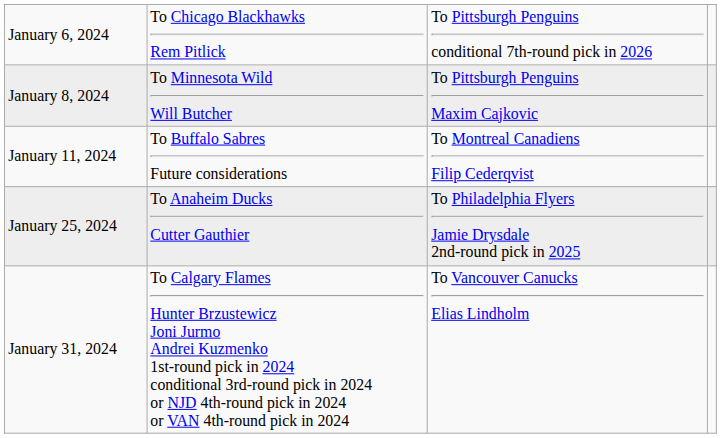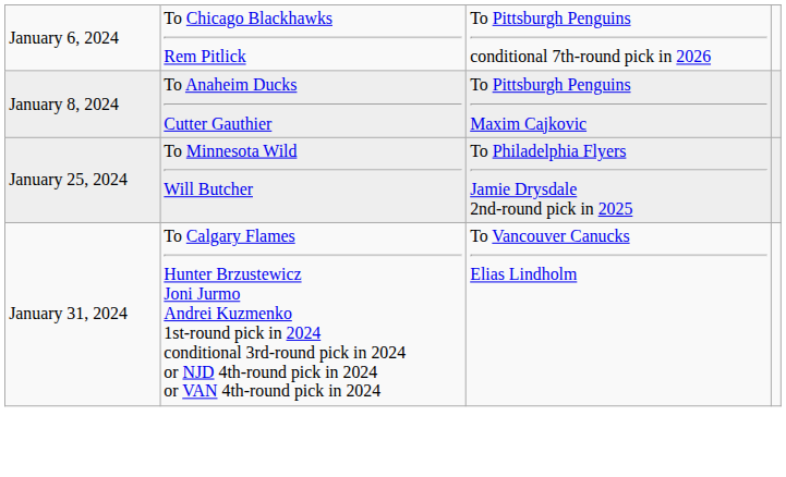 <table cellspacing=0 class="wikitable" style="border:1px solid #999999; width:720px;">
 <tr>
 <td>January 6, 2024</td>
 <td valign="top">To <a href='#'>Chicago Blackhawks</a><hr><a href='#'>Rem Pitlick</a></td>
 <td valign="top">To <a href='#'>Pittsburgh Penguins</a><hr>conditional 7th-round pick in <a href='#'>2026</a></td>
 <td></td>
 </tr>
 <tr bgcolor="eeeeee">
 <td>January 8, 2024</td>
-<td valign="top">To <a href='#'>Minnesota Wild</a><hr><a href='#'>Will Butcher</a></td>
+<td valign="top">To <a href='#'>Anaheim Ducks</a><hr><a href='#'>Cutter Gauthier</a></td>
 <td valign="top">To <a href='#'>Pittsburgh Penguins</a><hr><a href='#'>Maxim Cajkovic</a></td>
-<td></td>
-</tr>
-<tr>
-<td>January 11, 2024</td>
-<td valign="top">To <a href='#'>Buffalo Sabres</a><hr>Future considerations</td>
-<td valign="top">To <a href='#'>Montreal Canadiens</a><hr><a href='#'>Filip Cederqvist</a></td>
 <td></td>
 </tr>
 <tr bgcolor="eeeeee">
 <td>January 25, 2024</td>
-<td valign="top">To <a href='#'>Anaheim Ducks</a><hr><a href='#'>Cutter Gauthier</a></td>
+<td valign="top">To <a href='#'>Minnesota Wild</a><hr><a href='#'>Will Butcher</a></td>
 <td valign="top">To <a href='#'>Philadelphia Flyers</a><hr><a href='#'>Jamie Drysdale</a><br>2nd-round pick in <a href='#'>2025</a></td>
 <td></td>
 </tr>
 <tr>
 <td>January 31, 2024</td>
 <td valign="top">To <a href='#'>Calgary Flames</a><hr><a href='#'>Hunter Brzustewicz</a><br><a href='#'>Joni Jurmo</a><br><a href='#'>Andrei Kuzmenko</a><br>1st-round pick in <a href='#'>2024</a><br>conditional 3rd-round pick in 2024<br>or <a href='#'>NJD</a> 4th-round pick in 2024<br>or <a href='#'>VAN</a> 4th-round pick in 2024</td>
 <td valign="top">To <a href='#'>Vancouver Canucks</a><hr><a href='#'>Elias Lindholm</a></td>
 <td></td>
 </tr>
 </table>
